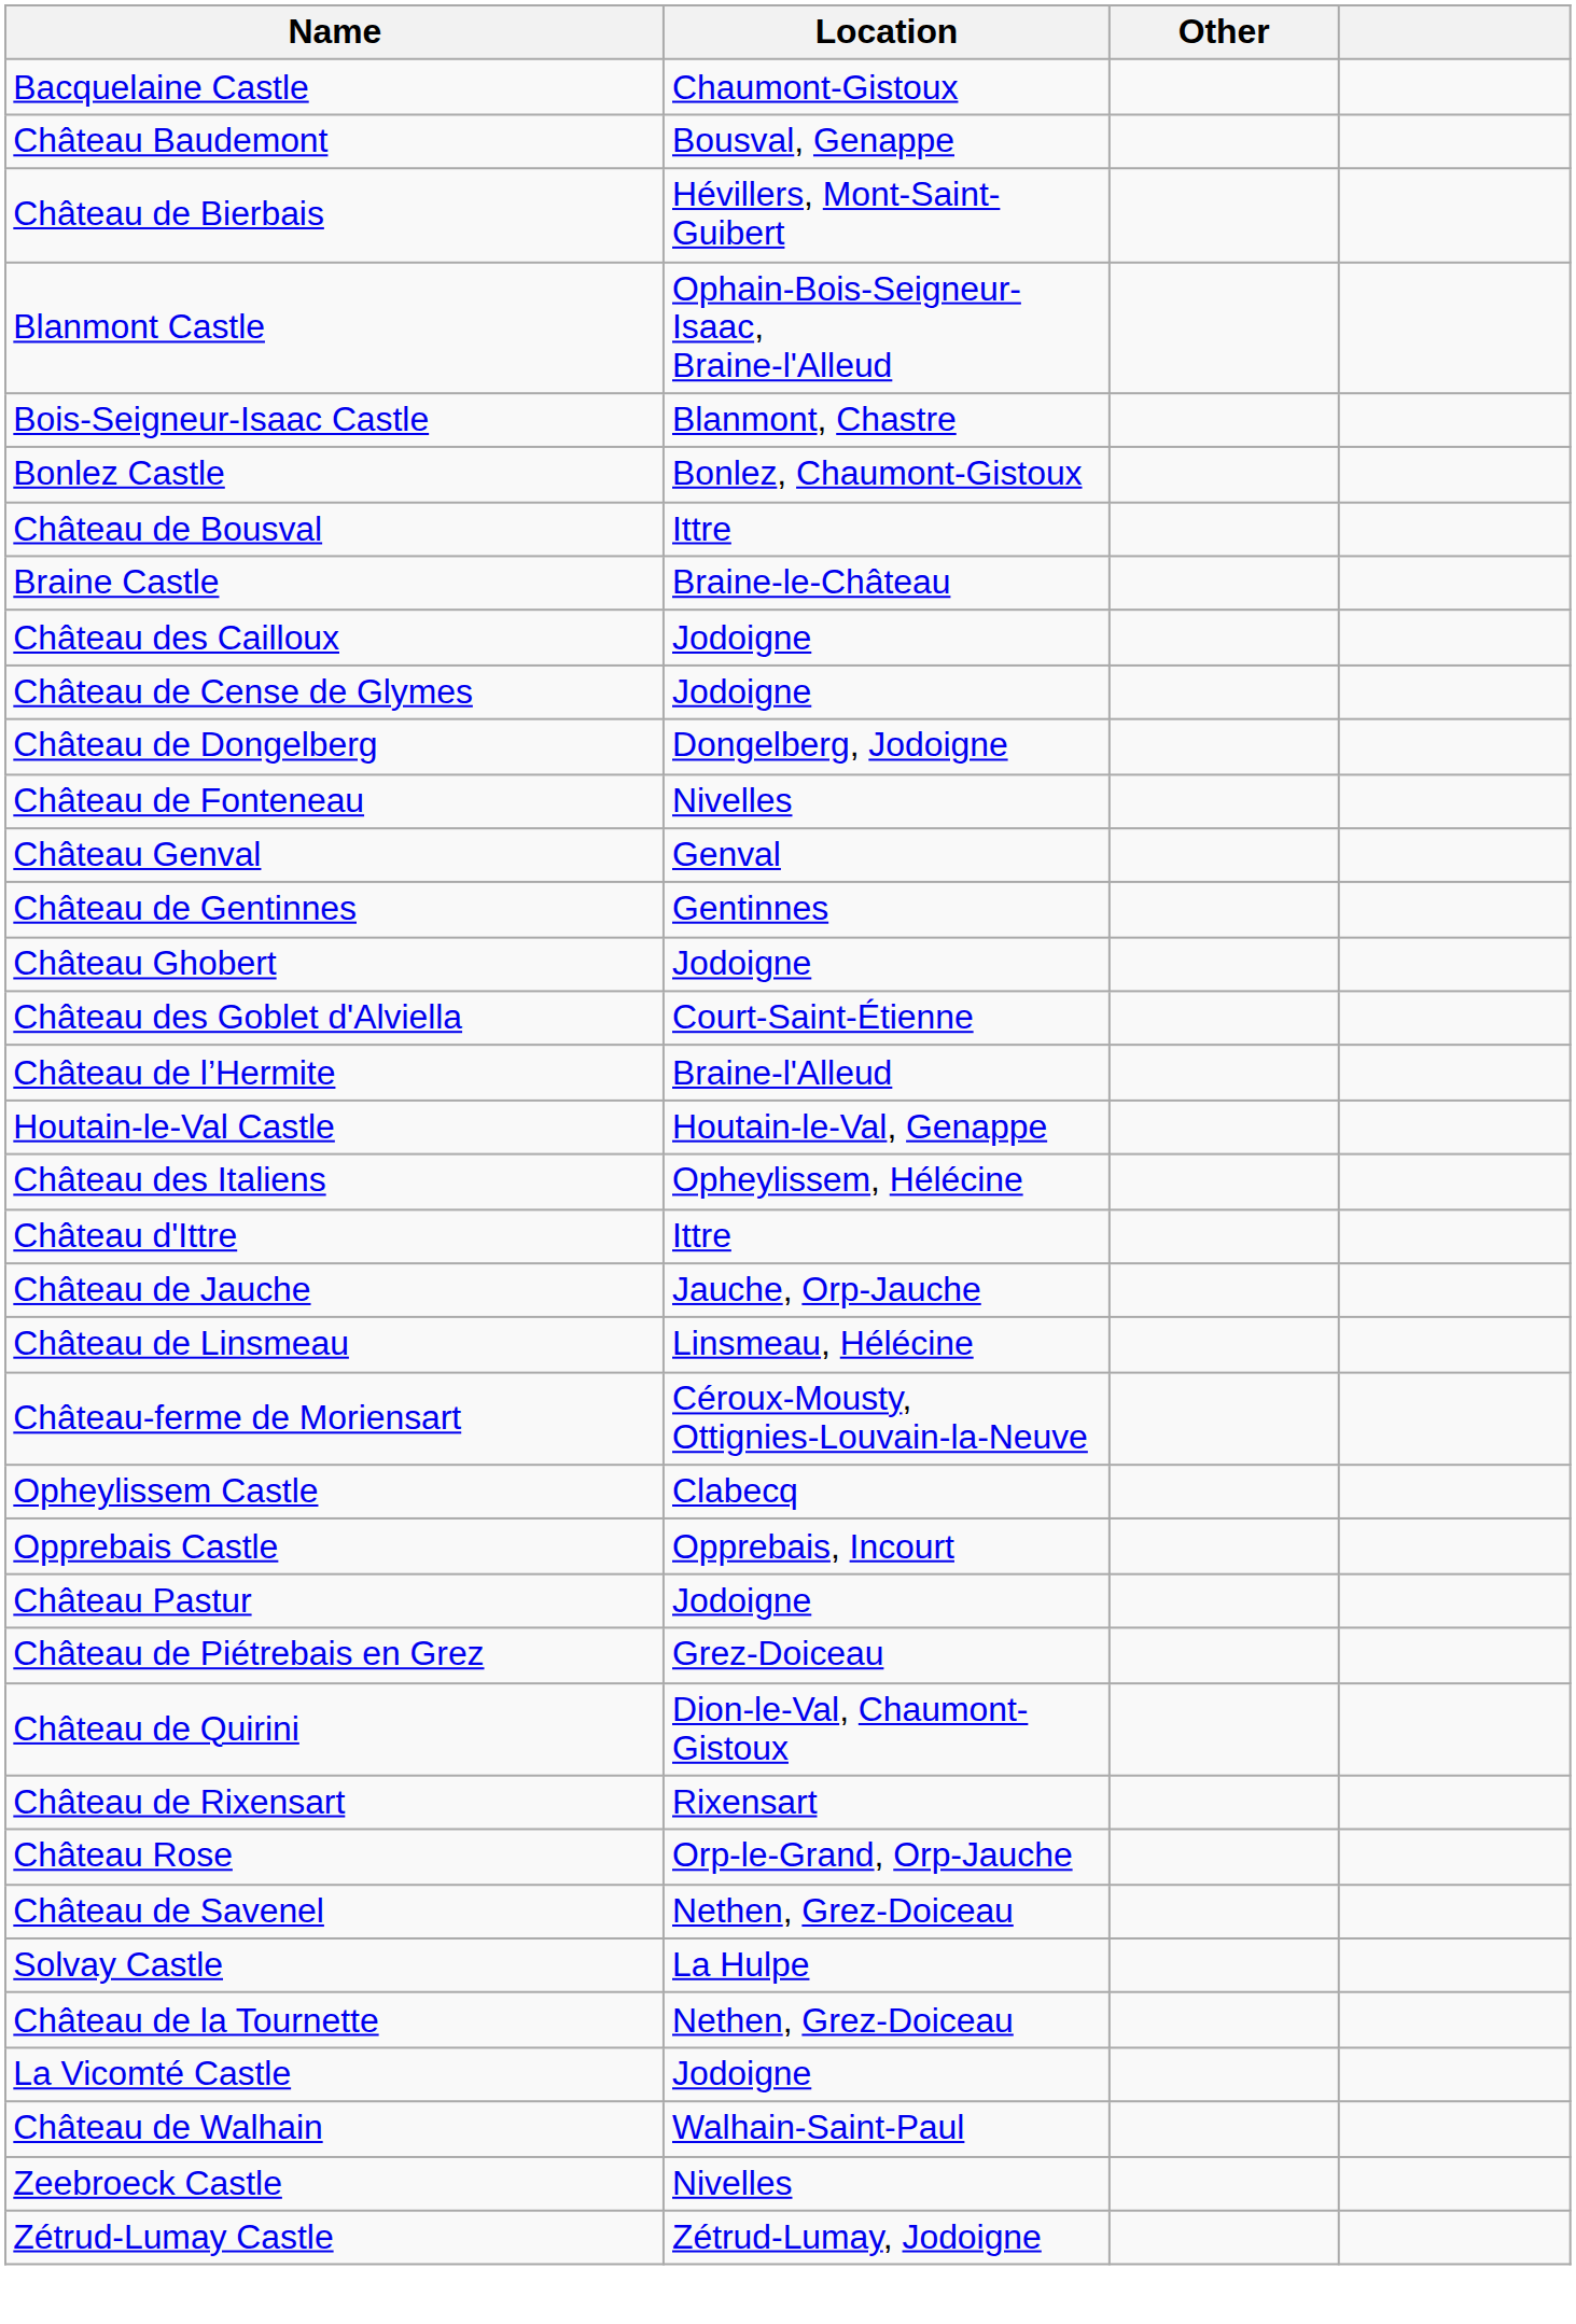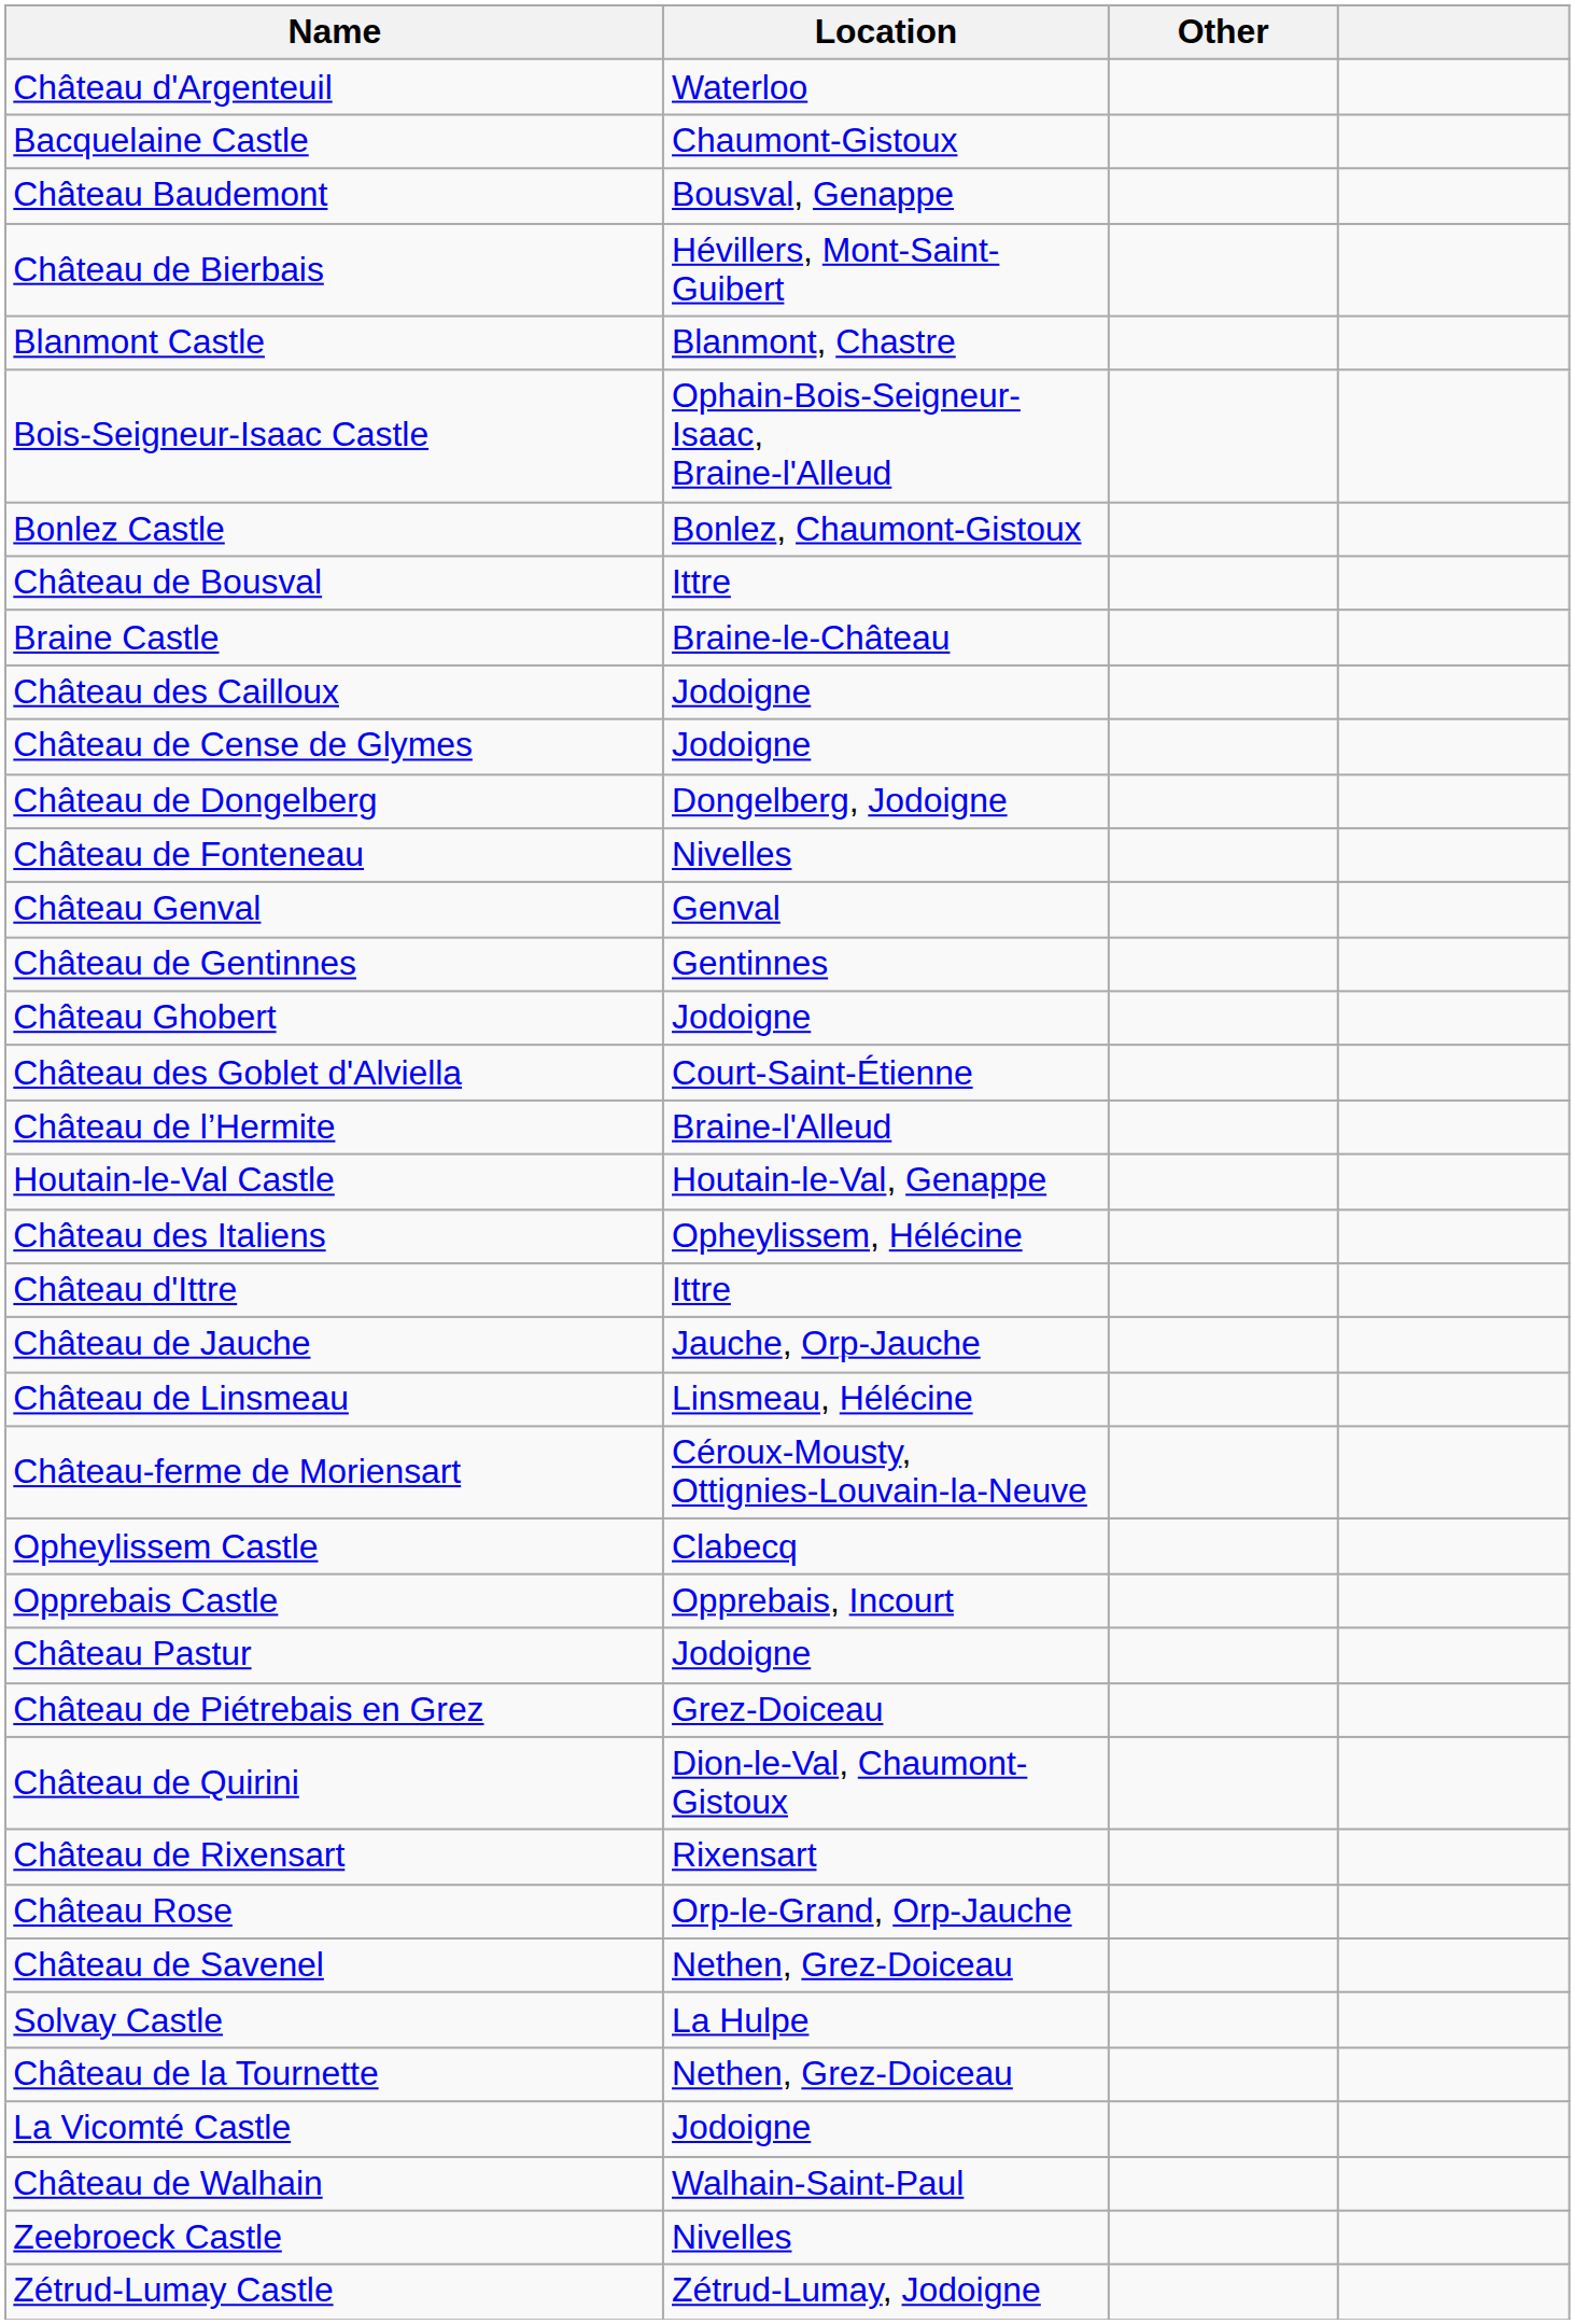 <table class="wikitable sortable">
 <tr>
 <th width=300>Name</th>
 <th width=200>Location</th>
 <th width=100>Other</th>
 <th width=100></th>
+</tr>
+<tr>
+<td><a href='#'>Château d'Argenteuil</a></td>
+<td><a href='#'>Waterloo</a></td>
+<td></td>
+<td></td>
 </tr>
 <tr>
 <td><a href='#'>Bacquelaine Castle</a></td>
 <td><a href='#'>Chaumont-Gistoux</a></td>
 <td></td>
 <td></td>
 </tr>
 <tr>
 <td><a href='#'>Château Baudemont</a></td>
 <td><a href='#'>Bousval</a>, <a href='#'>Genappe</a></td>
 <td></td>
 <td></td>
 </tr>
 <tr>
 <td><a href='#'>Château de Bierbais</a></td>
 <td><a href='#'>Hévillers</a>, <a href='#'>Mont-Saint-Guibert</a></td>
 <td></td>
 <td></td>
 </tr>
 <tr>
 <td><a href='#'>Blanmont Castle</a></td>
-<td><a href='#'>Ophain-Bois-Seigneur-Isaac</a>, <br><a href='#'>Braine-l'Alleud</a></td>
+<td><a href='#'>Blanmont</a>, <a href='#'>Chastre</a></td>
 <td></td>
 <td></td>
 </tr>
 <tr>
 <td><a href='#'>Bois-Seigneur-Isaac Castle</a></td>
-<td><a href='#'>Blanmont</a>, <a href='#'>Chastre</a></td>
+<td><a href='#'>Ophain-Bois-Seigneur-Isaac</a>, <br><a href='#'>Braine-l'Alleud</a></td>
 <td></td>
 <td></td>
 </tr>
 <tr>
 <td><a href='#'>Bonlez Castle</a></td>
 <td><a href='#'>Bonlez</a>, <a href='#'>Chaumont-Gistoux</a></td>
 <td></td>
 <td></td>
 </tr>
 <tr>
 <td><a href='#'>Château de Bousval</a></td>
 <td><a href='#'>Ittre</a></td>
 <td></td>
 <td></td>
 </tr>
 <tr>
 <td><a href='#'>Braine Castle</a></td>
 <td><a href='#'>Braine-le-Château</a></td>
 <td></td>
 <td></td>
 </tr>
 <tr>
 <td><a href='#'>Château des Cailloux</a></td>
 <td><a href='#'>Jodoigne</a></td>
 <td></td>
 <td></td>
 </tr>
 <tr>
 <td><a href='#'>Château de Cense de Glymes</a></td>
 <td><a href='#'>Jodoigne</a></td>
 <td></td>
 <td></td>
 </tr>
 <tr>
 <td><a href='#'>Château de Dongelberg</a></td>
 <td><a href='#'>Dongelberg</a>, <a href='#'>Jodoigne</a></td>
 <td></td>
 <td></td>
 </tr>
 <tr>
 <td><a href='#'>Château de Fonteneau</a></td>
 <td><a href='#'>Nivelles</a></td>
 <td></td>
 <td></td>
 </tr>
 <tr>
 <td><a href='#'>Château Genval</a></td>
 <td><a href='#'>Genval</a></td>
 <td></td>
 <td></td>
 </tr>
 <tr>
 <td><a href='#'>Château de Gentinnes</a></td>
 <td><a href='#'>Gentinnes</a></td>
 <td></td>
 <td></td>
 </tr>
 <tr>
 <td><a href='#'>Château Ghobert</a></td>
 <td><a href='#'>Jodoigne</a></td>
 <td></td>
 <td></td>
 </tr>
 <tr>
 <td><a href='#'>Château des Goblet d'Alviella</a></td>
 <td><a href='#'>Court-Saint-Étienne</a></td>
 <td></td>
 <td></td>
 </tr>
 <tr>
 <td><a href='#'>Château de l’Hermite</a></td>
 <td><a href='#'>Braine-l'Alleud</a></td>
 <td></td>
 <td></td>
 </tr>
 <tr>
 <td><a href='#'>Houtain-le-Val Castle</a></td>
 <td><a href='#'>Houtain-le-Val</a>, <a href='#'>Genappe</a></td>
 <td></td>
 <td></td>
 </tr>
 <tr>
 <td><a href='#'>Château des Italiens</a></td>
 <td><a href='#'>Opheylissem</a>, <a href='#'>Hélécine</a></td>
 <td></td>
 <td></td>
 </tr>
 <tr>
 <td><a href='#'>Château d'Ittre</a></td>
 <td><a href='#'>Ittre</a></td>
 <td></td>
 <td></td>
 </tr>
 <tr>
 <td><a href='#'>Château de Jauche</a></td>
 <td><a href='#'>Jauche</a>, <a href='#'>Orp-Jauche</a></td>
 <td></td>
 <td></td>
 </tr>
 <tr>
 <td><a href='#'>Château de Linsmeau</a></td>
 <td><a href='#'>Linsmeau</a>, <a href='#'>Hélécine</a></td>
 <td></td>
 <td></td>
 </tr>
 <tr>
 <td><a href='#'>Château-ferme de Moriensart</a></td>
 <td><a href='#'>Céroux-Mousty</a>,<br> <a href='#'>Ottignies-Louvain-la-Neuve</a></td>
 <td></td>
 <td></td>
 </tr>
 <tr>
 <td><a href='#'>Opheylissem Castle</a></td>
 <td><a href='#'>Clabecq</a></td>
 <td></td>
 <td></td>
 </tr>
 <tr>
 <td><a href='#'>Opprebais Castle</a></td>
 <td><a href='#'>Opprebais</a>, <a href='#'>Incourt</a></td>
 <td></td>
 <td></td>
 </tr>
 <tr>
 <td><a href='#'>Château Pastur</a></td>
 <td><a href='#'>Jodoigne</a></td>
 <td></td>
 <td></td>
 </tr>
 <tr>
 <td><a href='#'>Château de Piétrebais en Grez</a></td>
 <td><a href='#'>Grez-Doiceau</a></td>
 <td></td>
 <td></td>
 </tr>
 <tr>
 <td><a href='#'>Château de Quirini</a></td>
 <td><a href='#'>Dion-le-Val</a>, <a href='#'>Chaumont-Gistoux</a></td>
 <td></td>
 <td></td>
 </tr>
 <tr>
 <td><a href='#'>Château de Rixensart</a></td>
 <td><a href='#'>Rixensart</a></td>
 <td></td>
 <td></td>
 </tr>
 <tr>
 <td><a href='#'>Château Rose</a></td>
 <td><a href='#'>Orp-le-Grand</a>, <a href='#'>Orp-Jauche</a></td>
 <td></td>
 <td></td>
 </tr>
 <tr>
 <td><a href='#'>Château de Savenel</a></td>
 <td><a href='#'>Nethen</a>, <a href='#'>Grez-Doiceau</a></td>
 <td></td>
 <td></td>
 </tr>
 <tr>
 <td><a href='#'>Solvay Castle</a></td>
 <td><a href='#'>La Hulpe</a></td>
 <td></td>
 <td></td>
 </tr>
 <tr>
 <td><a href='#'>Château de la Tournette</a></td>
 <td><a href='#'>Nethen</a>, <a href='#'>Grez-Doiceau</a></td>
 <td></td>
 <td></td>
 </tr>
 <tr>
 <td><a href='#'>La Vicomté Castle</a></td>
 <td><a href='#'>Jodoigne</a></td>
 <td></td>
 <td></td>
 </tr>
 <tr>
 <td><a href='#'>Château de Walhain</a></td>
 <td><a href='#'>Walhain-Saint-Paul</a></td>
 <td></td>
 <td></td>
 </tr>
 <tr>
 <td><a href='#'>Zeebroeck Castle</a></td>
 <td><a href='#'>Nivelles</a></td>
 <td></td>
 <td></td>
 </tr>
 <tr>
 <td><a href='#'>Zétrud-Lumay Castle</a></td>
 <td><a href='#'>Zétrud-Lumay</a>, <a href='#'>Jodoigne</a></td>
 <td></td>
 <td></td>
 </tr>
 </table>
